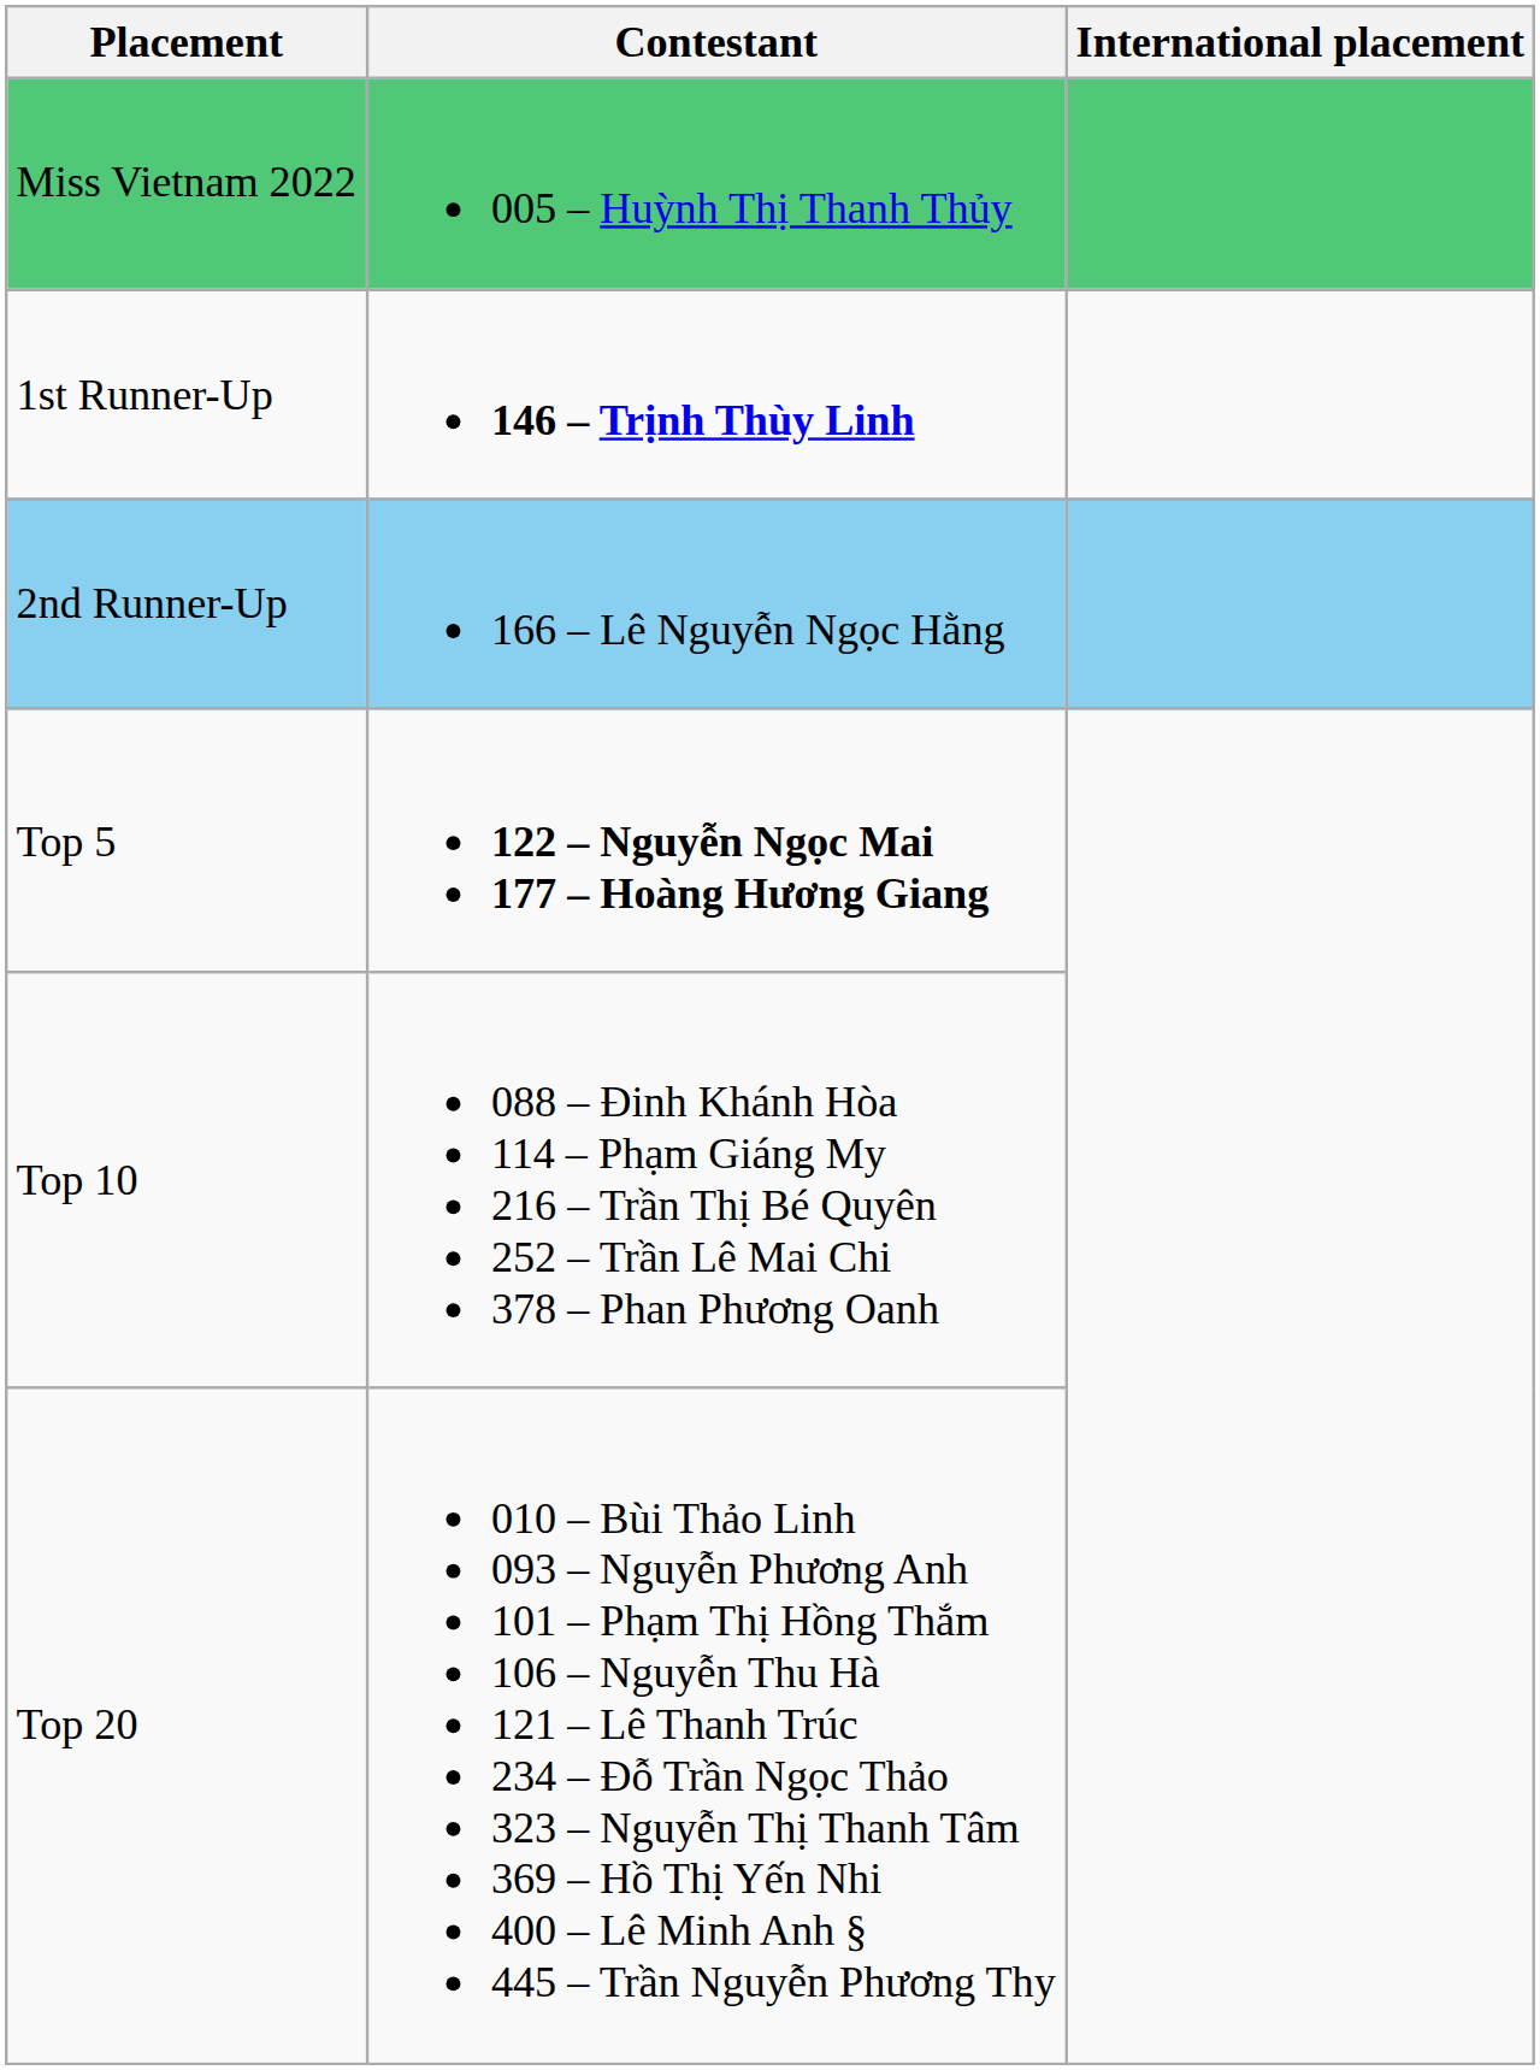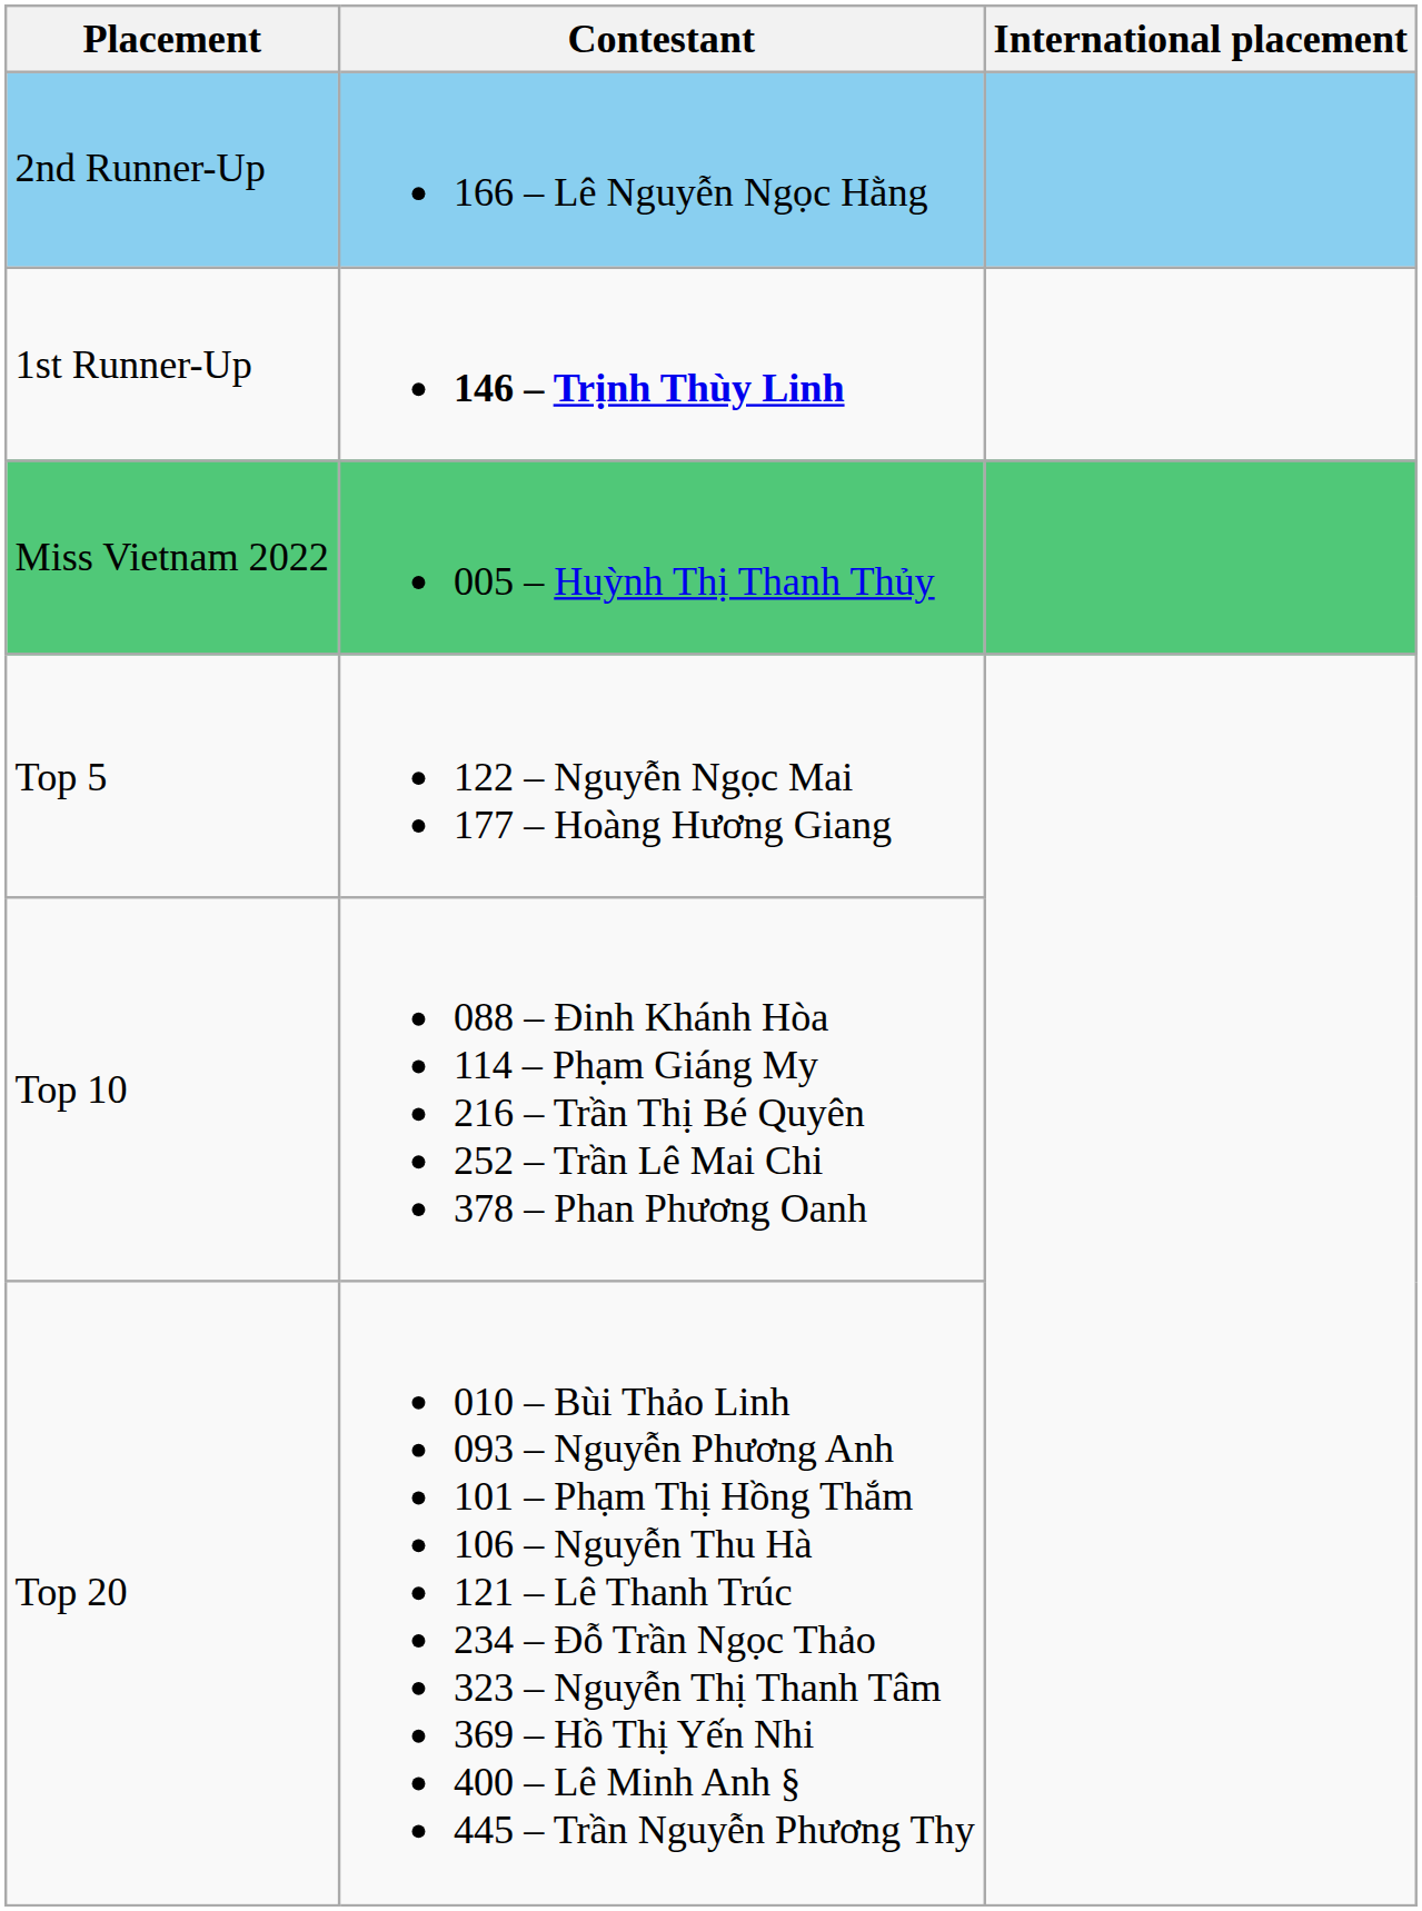 <table class="wikitable sortable" style="font-size: 95%;">
 <tr>
 <th>Placement</th>
 <th>Contestant</th>
 <th>International placement</th>
+</tr>
+<tr style="background-color:#89CFF0">
+<td>2nd Runner-Up</td>
+<td><br><ul><li>166 – Lê Nguyễn Ngọc Hằng</li></ul></td>
+<td></td>
+</tr>
+<tr>
+<td>1st Runner-Up</td>
+<td><strong><br><ul><li>146 – <a href='#'>Trịnh Thùy Linh</a></li></ul></strong></td>
 </tr>
 <tr style="background-color:#50C878;">
 <td>Miss Vietnam 2022</td>
 <td><br><ul><li>005 – <a href='#'>Huỳnh Thị Thanh Thủy</a></li></ul></td>
 <td></td>
 </tr>
 <tr>
-<td>1st Runner-Up</td>
-<td><strong><br><ul><li>146 – <a href='#'>Trịnh Thùy Linh</a></li></ul></strong></td>
-</tr>
-<tr style="background-color:#89CFF0">
-<td>2nd Runner-Up</td>
-<td><br><ul><li>166 – Lê Nguyễn Ngọc Hằng</li></ul></td>
-<td></td>
-</tr>
-<tr>
 <td>Top 5</td>
-<td><strong><br><ul><li>122 – Nguyễn Ngọc Mai</li><li>177 – Hoàng Hương Giang</li></ul></strong></td>
+<td><br><ul><li>122 – Nguyễn Ngọc Mai</li><li>177 – Hoàng Hương Giang</li></ul></td>
 </tr>
 <tr>
 <td>Top 10</td>
 <td><br><ul><li>088 – Đinh Khánh Hòa</li><li>114 – Phạm Giáng My</li><li>216 – Trần Thị Bé Quyên</li><li>252 – Trần Lê Mai Chi</li><li>378 – Phan Phương Oanh</li></ul></td>
 </tr>
 <tr>
 <td>Top 20</td>
 <td><br><ul><li>010 – Bùi Thảo Linh</li><li>093 – Nguyễn Phương Anh</li><li>101 – Phạm Thị Hồng Thắm</li><li>106 – Nguyễn Thu Hà</li><li>121 – Lê Thanh Trúc</li><li>234 – Đỗ Trần Ngọc Thảo</li><li>323 – Nguyễn Thị Thanh Tâm</li><li>369 – Hồ Thị Yến Nhi</li><li>400 – Lê Minh Anh §</li><li>445 – Trần Nguyễn Phương Thy</li></ul></td>
 </tr>
 </table>
